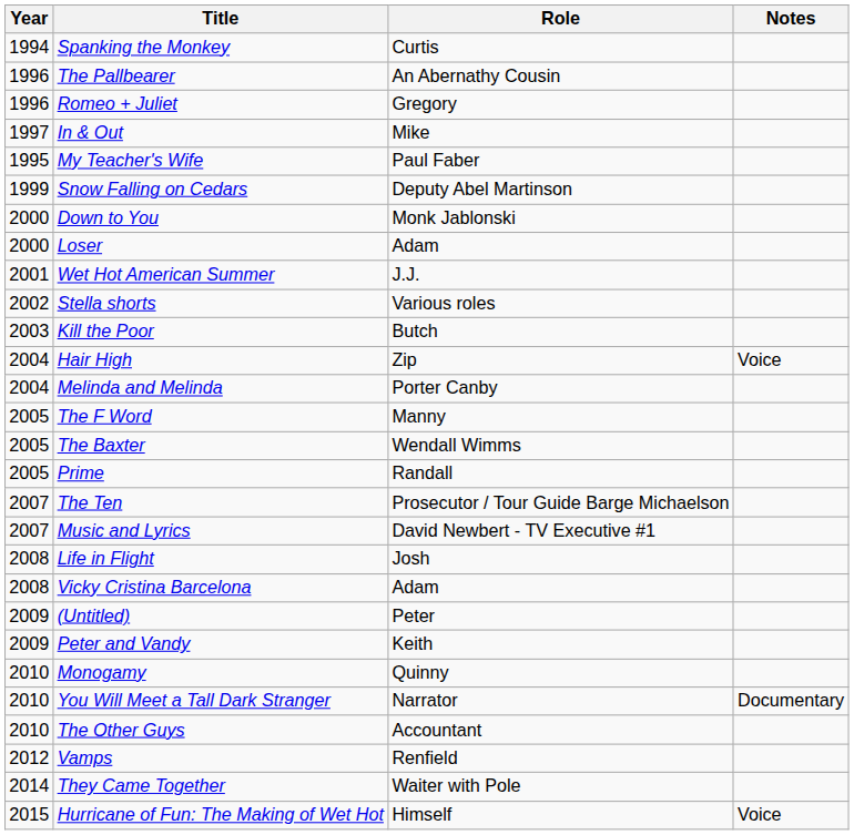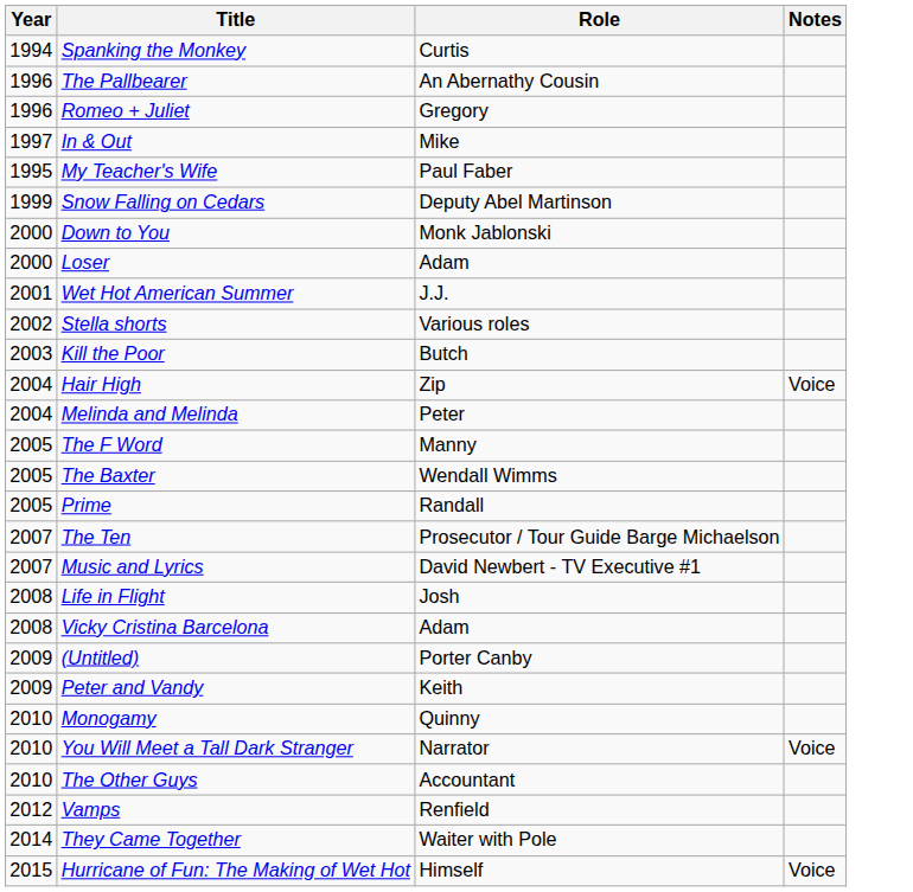 <table class="wikitable sortable">
 <tr>
 <th>Year</th>
 <th>Title</th>
 <th>Role</th>
 <th>Notes</th>
 </tr>
 <tr>
 <td>1994</td>
 <td><em><a href='#'>Spanking the Monkey</a></em></td>
 <td>Curtis</td>
 <td></td>
 </tr>
 <tr>
 <td>1996</td>
 <td><em><a href='#'>The Pallbearer</a></em></td>
 <td>An Abernathy Cousin</td>
 <td></td>
 </tr>
 <tr>
 <td>1996</td>
 <td><em><a href='#'>Romeo + Juliet</a></em></td>
 <td>Gregory</td>
 <td></td>
 </tr>
 <tr>
 <td>1997</td>
 <td><a href='#'><em>In & Out</em></a></td>
 <td>Mike</td>
 <td></td>
 </tr>
 <tr>
 <td>1995</td>
 <td><em><a href='#'>My Teacher's Wife</a></em></td>
 <td>Paul Faber</td>
 <td></td>
 </tr>
 <tr>
 <td>1999</td>
 <td><a href='#'><em>Snow Falling on Cedars</em></a></td>
 <td>Deputy Abel Martinson</td>
 <td></td>
 </tr>
 <tr>
 <td>2000</td>
 <td><em><a href='#'>Down to You</a></em></td>
 <td>Monk Jablonski</td>
 <td></td>
 </tr>
 <tr>
 <td>2000</td>
 <td><a href='#'><em>Loser</em></a></td>
 <td>Adam</td>
 <td></td>
 </tr>
 <tr>
 <td>2001</td>
 <td><em><a href='#'>Wet Hot American Summer</a></em></td>
 <td>J.J.</td>
 <td></td>
 </tr>
 <tr>
 <td>2002</td>
 <td><em><a href='#'>Stella shorts</a></em></td>
 <td>Various roles</td>
 <td></td>
 </tr>
 <tr>
 <td>2003</td>
 <td><a href='#'><em>Kill the Poor</em></a></td>
 <td>Butch</td>
 <td></td>
 </tr>
 <tr>
 <td>2004</td>
 <td><em><a href='#'>Hair High</a></em></td>
 <td>Zip</td>
 <td>Voice</td>
 </tr>
 <tr>
 <td>2004</td>
 <td><em><a href='#'>Melinda and Melinda</a></em></td>
-<td>Porter Canby</td>
+<td>Peter</td>
 <td></td>
 </tr>
 <tr>
 <td>2005</td>
 <td><a href='#'><em>The F Word</em></a></td>
 <td>Manny</td>
 <td></td>
 </tr>
 <tr>
 <td>2005</td>
 <td><em><a href='#'>The Baxter</a></em></td>
 <td>Wendall Wimms</td>
 <td></td>
 </tr>
 <tr>
 <td>2005</td>
 <td><a href='#'><em>Prime</em></a></td>
 <td>Randall</td>
 <td></td>
 </tr>
 <tr>
 <td>2007</td>
 <td><em><a href='#'>The Ten</a></em></td>
 <td>Prosecutor / Tour Guide Barge Michaelson</td>
 <td></td>
 </tr>
 <tr>
 <td>2007</td>
 <td><em><a href='#'>Music and Lyrics</a></em></td>
 <td>David Newbert - TV Executive #1</td>
 <td></td>
 </tr>
 <tr>
 <td>2008</td>
 <td><em><a href='#'>Life in Flight</a></em></td>
 <td>Josh</td>
 <td></td>
 </tr>
 <tr>
 <td>2008</td>
 <td><em><a href='#'>Vicky Cristina Barcelona</a></em></td>
 <td>Adam</td>
 <td></td>
 </tr>
 <tr>
 <td>2009</td>
 <td><a href='#'><em>(Untitled)</em></a></td>
-<td>Peter</td>
+<td>Porter Canby</td>
 <td></td>
 </tr>
 <tr>
 <td>2009</td>
 <td><em><a href='#'>Peter and Vandy</a></em></td>
 <td>Keith</td>
 <td></td>
 </tr>
 <tr>
 <td>2010</td>
 <td><a href='#'><em>Monogamy</em></a></td>
 <td>Quinny</td>
 <td></td>
 </tr>
 <tr>
 <td>2010</td>
 <td><em><a href='#'>You Will Meet a Tall Dark Stranger</a></em></td>
 <td>Narrator</td>
-<td>Documentary</td>
+<td>Voice</td>
 </tr>
 <tr>
 <td>2010</td>
 <td><em><a href='#'>The Other Guys</a></em></td>
 <td>Accountant</td>
 <td></td>
 </tr>
 <tr>
 <td>2012</td>
 <td><a href='#'><em>Vamps</em></a></td>
 <td>Renfield</td>
 <td></td>
 </tr>
 <tr>
 <td>2014</td>
 <td><em><a href='#'>They Came Together</a></em></td>
 <td>Waiter with Pole</td>
 <td></td>
 </tr>
 <tr>
 <td>2015</td>
 <td><em><a href='#'>Hurricane of Fun: The Making of Wet Hot</a></em></td>
 <td>Himself</td>
 <td>Voice</td>
 </tr>
 </table>
